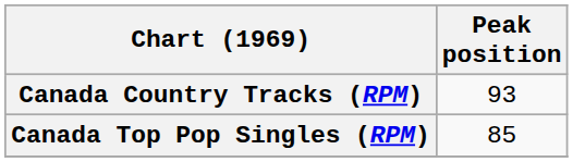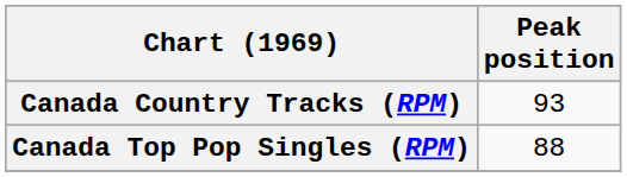 <table class="wikitable sortable plainrowheaders" style="text-align:center">
 <tr>
 <th scope="col">Chart (1969)</th>
 <th scope="col">Peak<br>position</th>
 </tr>
 <tr>
 <th scope="row">Canada Country Tracks (<em><a href='#'>RPM</a></em>)</th>
 <td align="center">93</td>
 </tr>
 <tr>
 <th scope="row">Canada Top Pop Singles (<em><a href='#'>RPM</a></em>)</th>
-<td align="center">85</td>
+<td align="center">88</td>
 </tr>
 <tr>
 </tr>
 <tr>
 </tr>
 <tr>
 </tr>
 </table>
